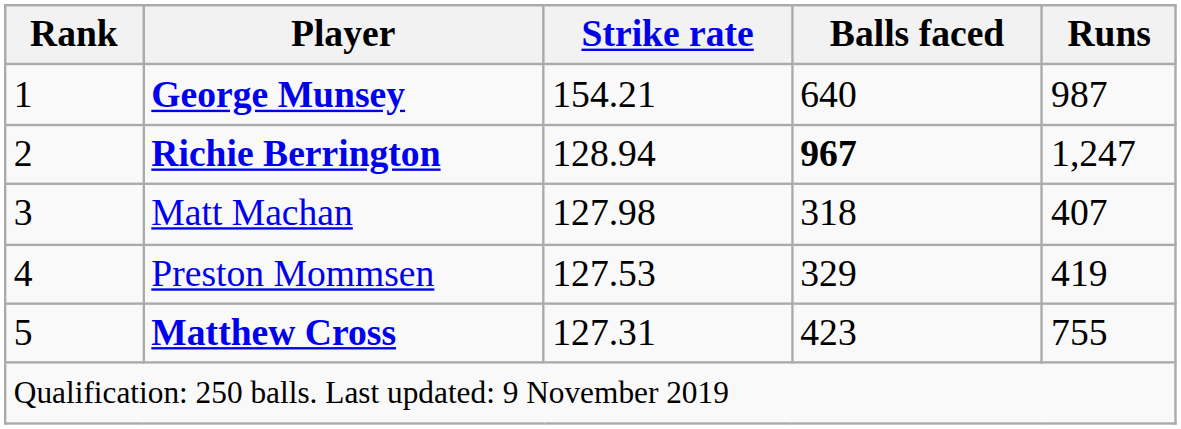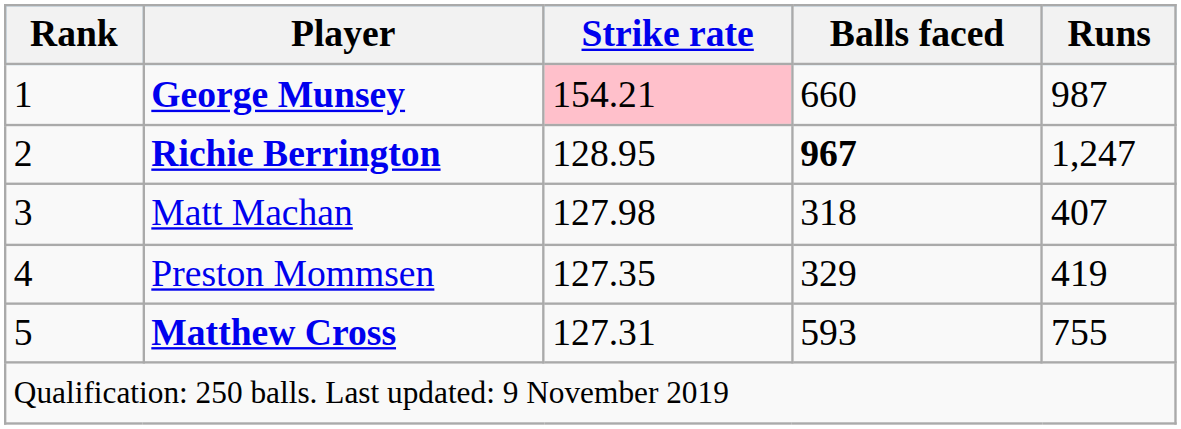 <table class="wikitable" style="width:80%;">
 <tr style="background:#87cefa;">
 <th>Rank</th>
 <th>Player</th>
 <th><a href='#'>Strike rate</a></th>
 <th>Balls faced</th>
 <th>Runs</th>
 </tr>
 <tr>
 <td>1</td>
 <td><strong><a href='#'>George Munsey</a></strong></td>
-<td>154.21</td>
-<td>640</td>
+<td style="background: pink;">154.21</td>
+<td>660</td>
 <td>987</td>
 </tr>
 <tr>
 <td>2</td>
 <td><strong><a href='#'>Richie Berrington</a></strong></td>
-<td>128.94</td>
+<td>128.95</td>
 <td><strong>967</strong></td>
 <td>1,247</td>
 </tr>
 <tr>
 <td>3</td>
 <td><a href='#'>Matt Machan</a></td>
 <td>127.98</td>
 <td>318</td>
 <td>407</td>
 </tr>
 <tr>
 <td>4</td>
 <td><a href='#'>Preston Mommsen</a></td>
-<td>127.53</td>
+<td>127.35</td>
 <td>329</td>
 <td>419</td>
 </tr>
 <tr>
 <td>5</td>
 <td><strong><a href='#'>Matthew Cross</a></strong></td>
 <td>127.31</td>
-<td>423</td>
+<td>593</td>
 <td>755</td>
 </tr>
 <tr>
 <td colspan=6><small>Qualification: 250 balls. Last updated: 9 November 2019</small></td>
 </tr>
 </table>
